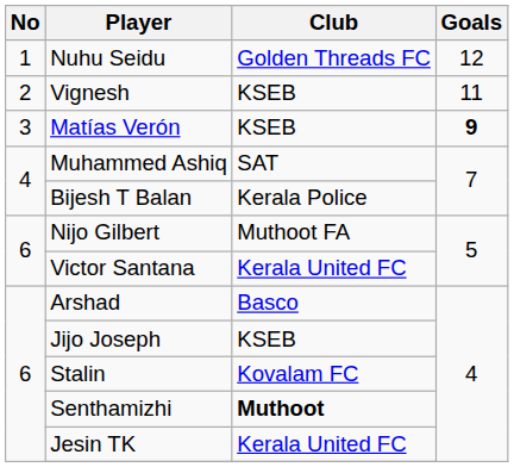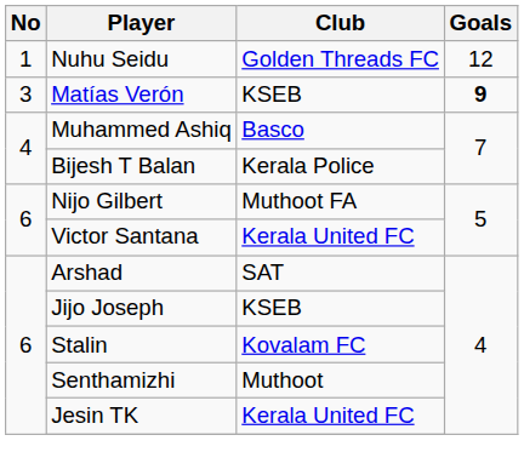 <table class="wikitable" style="text-align:center">
 <tr>
 <th>No</th>
 <th>Player</th>
 <th>Club</th>
 <th>Goals</th>
 </tr>
 <tr>
 <td rowspan="1">1</td>
 <td align="left"> Nuhu Seidu</td>
 <td align="left"><a href='#'>Golden Threads FC</a></td>
 <td rowspan="1">12</td>
 </tr>
 <tr>
-<td rowspan="1">2</td>
-<td align="left"> Vignesh</td>
-<td align="left">KSEB</td>
-<td rowspan="1">11</td>
-</tr>
-<tr>
 <td rowspan="1">3</td>
 <td align="left"> <a href='#'>Matías Verón</a></td>
 <td align="left">KSEB</td>
 <td rowspan="1"><strong>9</strong></td>
 </tr>
 <tr>
 <td rowspan="2">4</td>
 <td align="left"> Muhammed Ashiq</td>
-<td align="left">SAT</td>
+<td align="left"><a href='#'>Basco</a></td>
 <td rowspan="2">7</td>
 </tr>
 <tr>
 <td align="left"> Bijesh T Balan</td>
 <td align="left">Kerala Police</td>
 </tr>
 <tr>
 <td rowspan="2">6</td>
 <td align="left"> Nijo Gilbert</td>
 <td align="left">Muthoot FA</td>
 <td rowspan="2">5</td>
 </tr>
 <tr>
 <td align="left"> Victor Santana</td>
 <td align="left"><a href='#'>Kerala United FC</a></td>
 </tr>
 <tr>
 <td rowspan="7">6</td>
 <td align="left"> Arshad</td>
-<td align="left"><a href='#'>Basco</a></td>
+<td align="left">SAT</td>
 <td rowspan="7">4</td>
 </tr>
 <tr>
 <td align="left"> Jijo Joseph</td>
 <td align="left">KSEB</td>
 </tr>
 <tr>
 <td align="left"> Stalin</td>
 <td align="left"><a href='#'>Kovalam FC</a></td>
 </tr>
 <tr>
 <td align="left"> Senthamizhi</td>
-<td align="left"><strong>Muthoot</strong></td>
+<td align="left">Muthoot</td>
 </tr>
 <tr>
 <td align="left"> Jesin TK</td>
 <td align="left"><a href='#'>Kerala United FC</a></td>
 </tr>
 <tr>
 </tr>
 </table>
